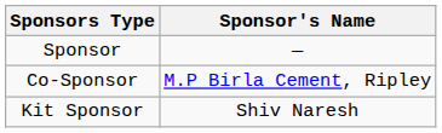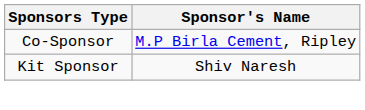 <table class="wikitable" style="text-align: center">
 <tr>
 <th>Sponsors Type</th>
 <th>Sponsor's Name</th>
-</tr>
-<tr>
-<td>Sponsor</td>
-<td>—</td>
 </tr>
 <tr>
 <td>Co-Sponsor</td>
 <td><a href='#'>M.P Birla Cement</a>, Ripley</td>
 </tr>
 <tr>
 <td>Kit Sponsor</td>
 <td>Shiv Naresh</td>
 </tr>
 </table>
